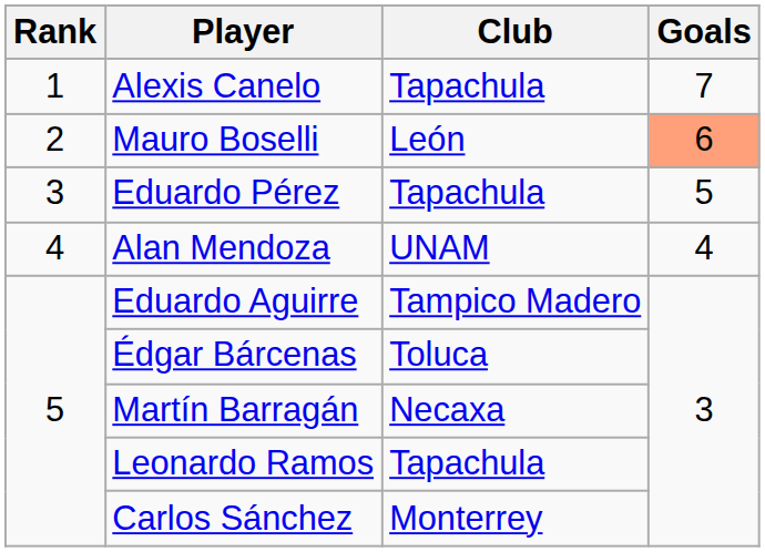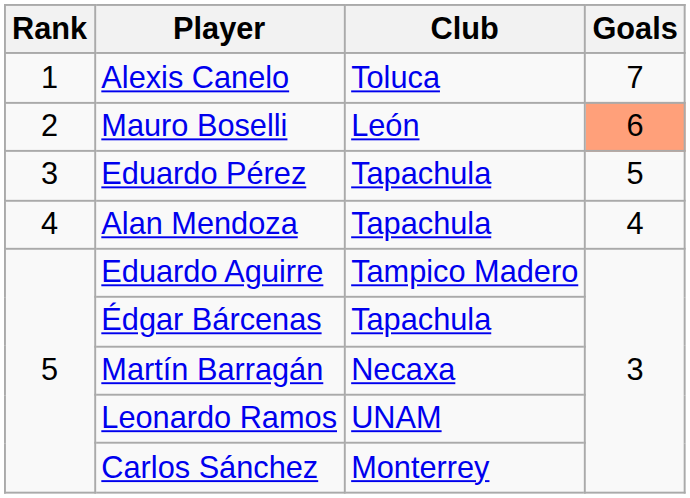 <table class="wikitable">
 <tr>
 <th>Rank</th>
 <th>Player</th>
 <th>Club</th>
 <th>Goals</th>
 </tr>
 <tr>
 <td align=center rowspan=1>1</td>
 <td> <a href='#'>Alexis Canelo</a></td>
-<td><a href='#'>Tapachula</a></td>
+<td><a href='#'>Toluca</a></td>
 <td align=center rowspan=1>7</td>
 </tr>
 <tr>
 <td align=center rowspan=1>2</td>
 <td> <a href='#'>Mauro Boselli</a></td>
 <td><a href='#'>León</a></td>
 <td align=center rowspan=1 style="background: lightsalmon;">6</td>
 </tr>
 <tr>
 <td align=center rowspan=1>3</td>
 <td> <a href='#'>Eduardo Pérez</a></td>
 <td><a href='#'>Tapachula</a></td>
 <td align=center rowspan=1>5</td>
 </tr>
 <tr>
 <td align=center rowspan=1>4</td>
 <td> <a href='#'>Alan Mendoza</a></td>
-<td><a href='#'>UNAM</a></td>
+<td><a href='#'>Tapachula</a></td>
 <td align=center rowspan=1>4</td>
 </tr>
 <tr>
 <td align=center rowspan=5>5</td>
 <td> <a href='#'>Eduardo Aguirre</a></td>
 <td><a href='#'>Tampico Madero</a></td>
 <td align=center rowspan=5>3</td>
 </tr>
 <tr>
 <td> <a href='#'>Édgar Bárcenas</a></td>
-<td><a href='#'>Toluca</a></td>
+<td><a href='#'>Tapachula</a></td>
 </tr>
 <tr>
 <td> <a href='#'>Martín Barragán</a></td>
 <td><a href='#'>Necaxa</a></td>
 </tr>
 <tr>
 <td> <a href='#'>Leonardo Ramos</a></td>
-<td><a href='#'>Tapachula</a></td>
+<td><a href='#'>UNAM</a></td>
 </tr>
 <tr>
 <td> <a href='#'>Carlos Sánchez</a></td>
 <td><a href='#'>Monterrey</a></td>
 </tr>
 </table>
